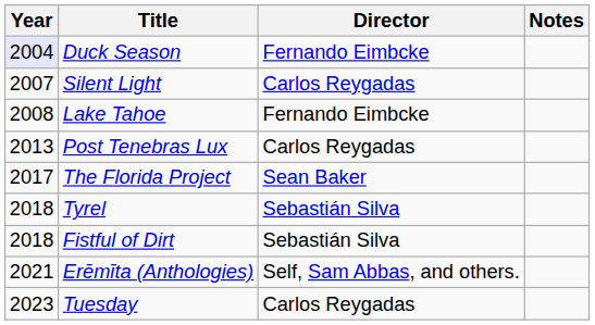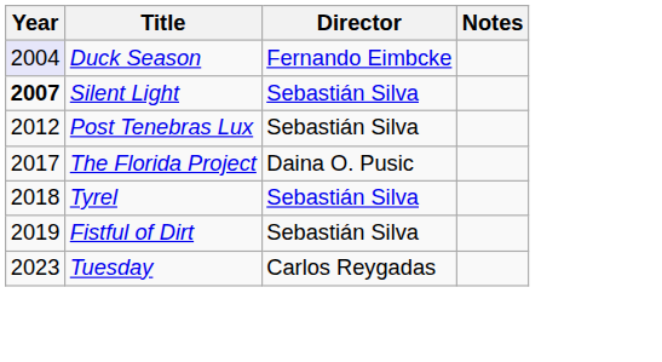 <table class="wikitable sortable">
 <tr>
 <th>Year</th>
 <th>Title</th>
 <th>Director</th>
 <th class="unsortable">Notes</th>
 </tr>
 <tr>
 <td style="background: lavender;">2004</td>
 <td><em><a href='#'>Duck Season</a></em></td>
 <td><a href='#'>Fernando Eimbcke</a></td>
 <td></td>
 </tr>
 <tr>
-<td>2007</td>
+<td><strong>2007</strong></td>
 <td><em><a href='#'>Silent Light</a></em></td>
-<td><a href='#'>Carlos Reygadas</a></td>
+<td><a href='#'>Sebastián Silva</a></td>
 <td></td>
 </tr>
 <tr>
-<td>2008</td>
-<td><em><a href='#'>Lake Tahoe</a></em></td>
-<td>Fernando Eimbcke</td>
-<td></td>
-</tr>
-<tr>
-<td>2013</td>
+<td>2012</td>
 <td><em><a href='#'>Post Tenebras Lux</a></em></td>
-<td>Carlos Reygadas</td>
+<td>Sebastián Silva</td>
 <td></td>
 </tr>
 <tr>
 <td>2017</td>
 <td><em><a href='#'>The Florida Project</a></em></td>
-<td><a href='#'>Sean Baker</a></td>
+<td>Daina O. Pusic</td>
 <td></td>
 </tr>
 <tr>
 <td>2018</td>
 <td><em><a href='#'>Tyrel</a></em></td>
 <td><a href='#'>Sebastián Silva</a></td>
 <td></td>
 </tr>
 <tr>
-<td>2018</td>
+<td>2019</td>
 <td><em><a href='#'>Fistful of Dirt</a></em></td>
 <td>Sebastián Silva</td>
-<td></td>
-</tr>
-<tr>
-<td>2021</td>
-<td><em><a href='#'>Erēmīta (Anthologies)</a></em></td>
-<td>Self, <a href='#'>Sam Abbas</a>, and others.</td>
 <td></td>
 </tr>
 <tr>
 <td>2023</td>
 <td><em><a href='#'>Tuesday</a></em></td>
 <td>Carlos Reygadas</td>
 <td></td>
 </tr>
 </table>
